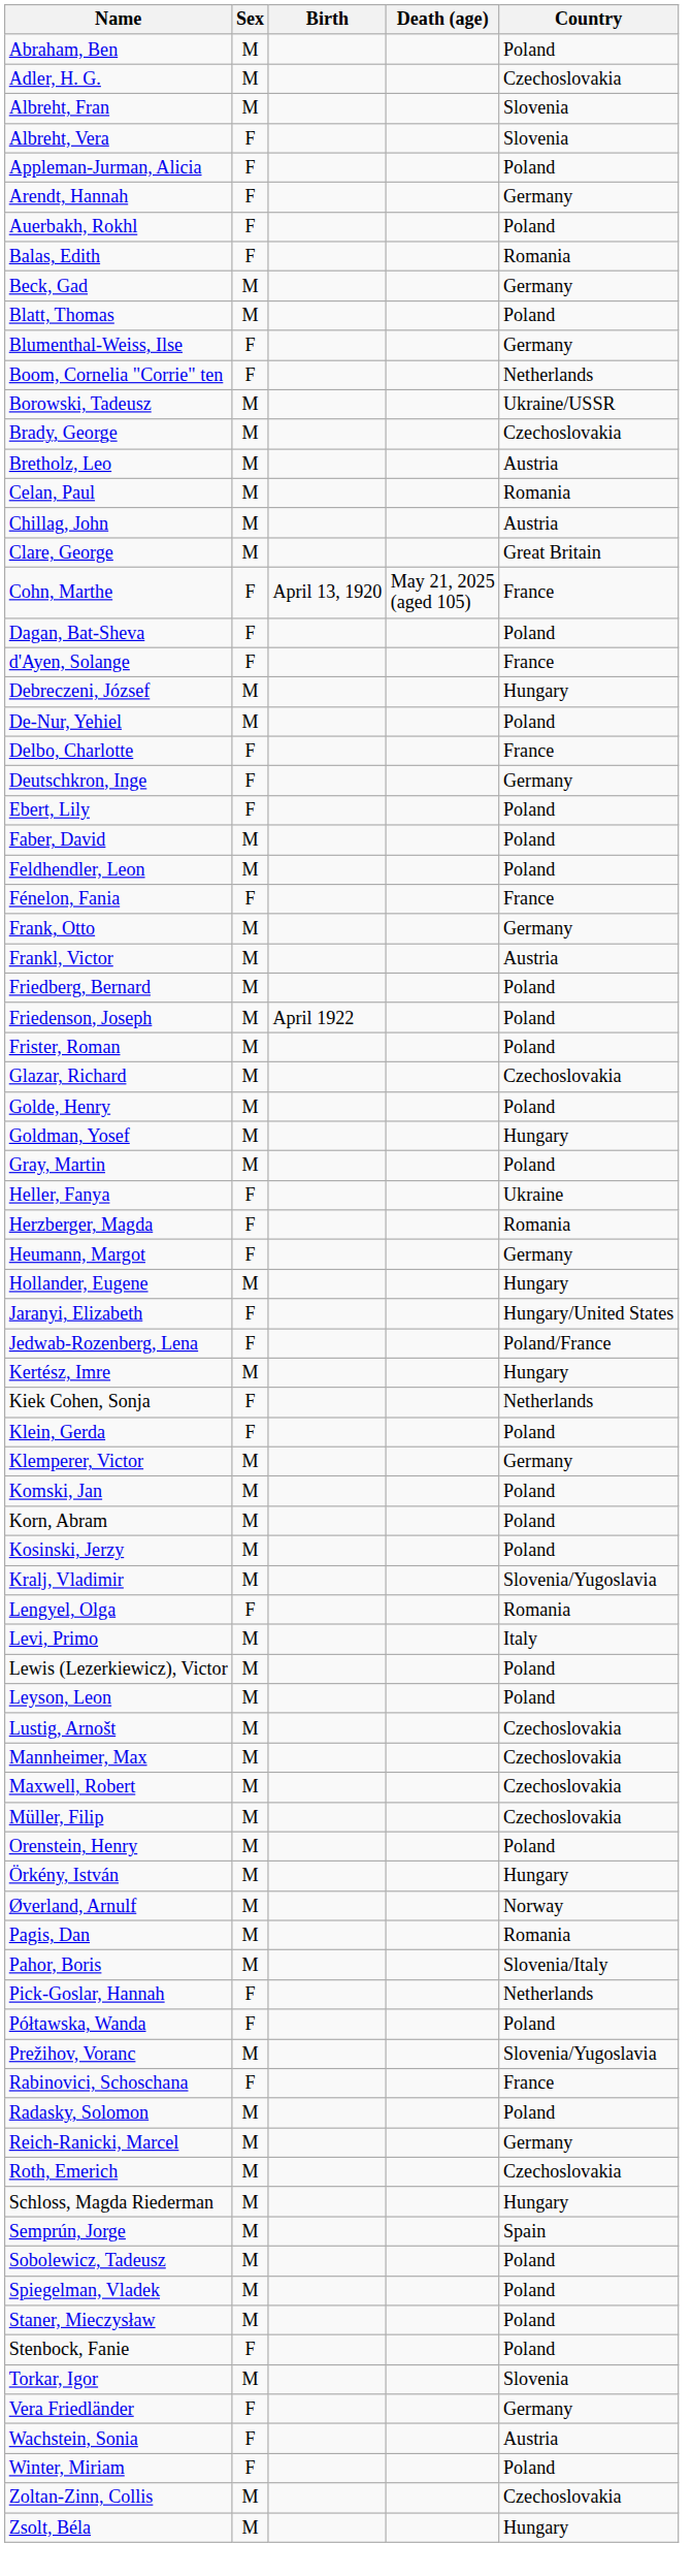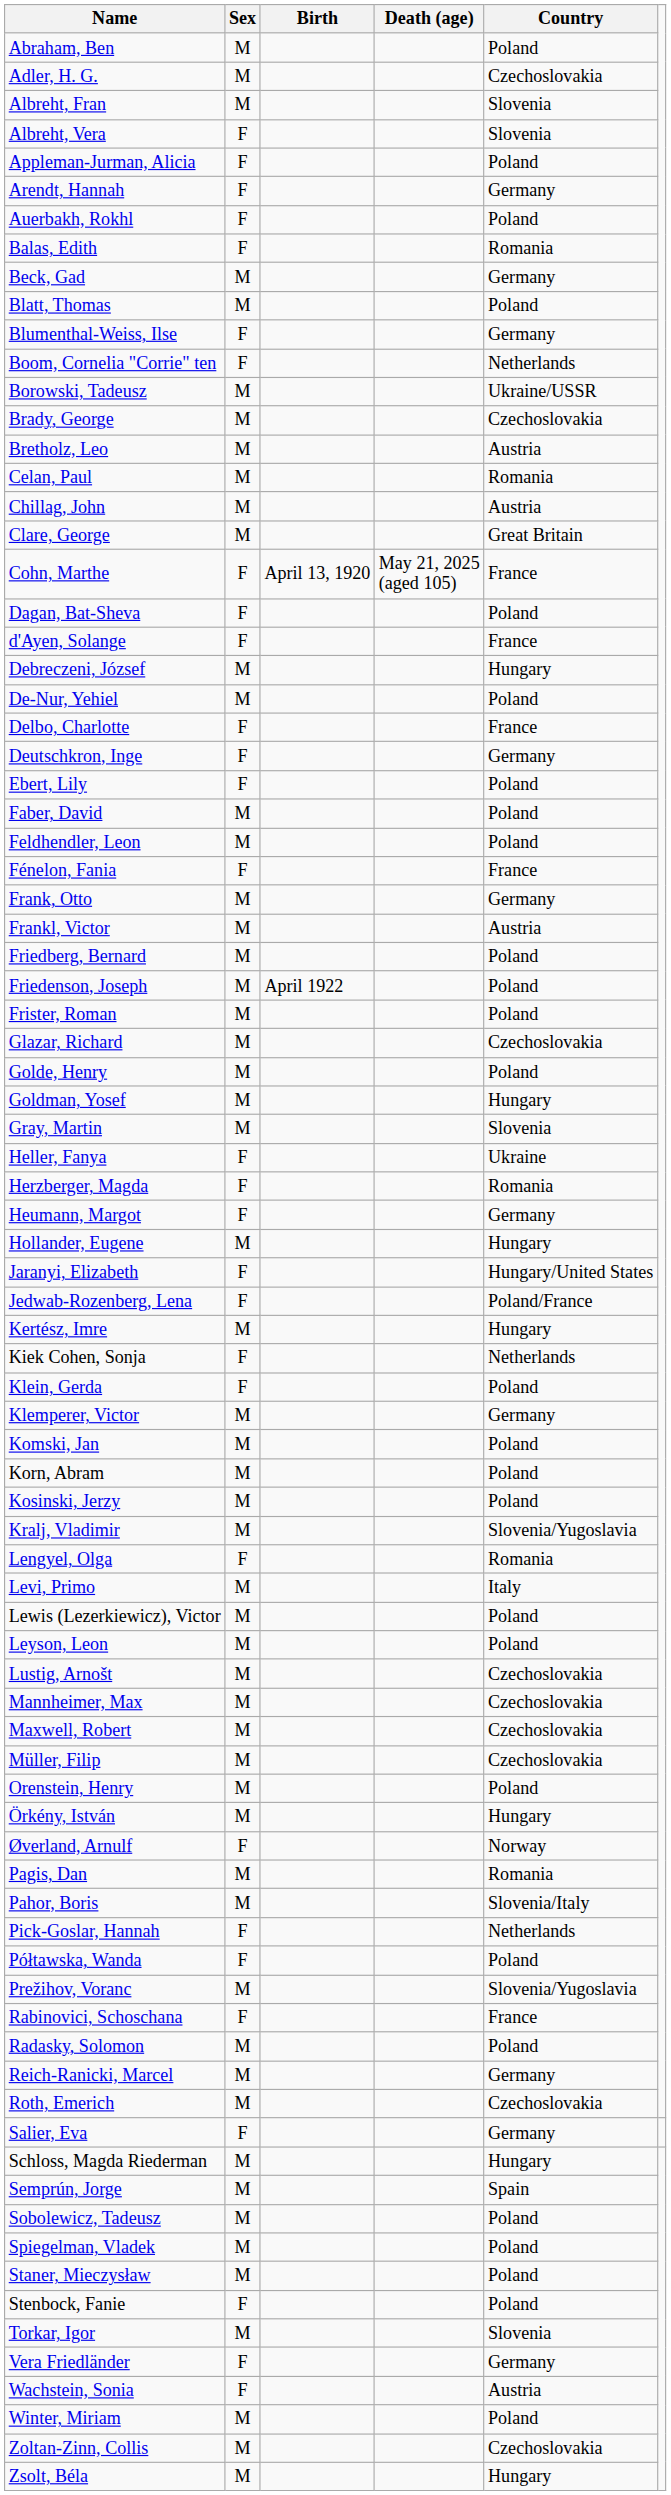 <table class="wikitable sortable">
 <tr>
 <th>Name</th>
 <th>Sex</th>
 <th>Birth</th>
 <th>Death (age)</th>
 <th>Country</th>
 </tr>
 <tr>
 <td><a href='#'>Abraham, Ben</a></td>
 <td style="text-align:center">M</td>
 <td></td>
 <td></td>
 <td>Poland</td>
 </tr>
 <tr>
 <td><a href='#'>Adler, H. G.</a></td>
 <td style="text-align:center">M</td>
 <td></td>
 <td></td>
 <td>Czechoslovakia</td>
 </tr>
 <tr>
 <td><a href='#'>Albreht, Fran</a></td>
 <td style="text-align:center">M</td>
 <td></td>
 <td></td>
 <td>Slovenia</td>
 </tr>
 <tr>
 <td><a href='#'>Albreht, Vera</a></td>
 <td style="text-align:center">F</td>
 <td></td>
 <td></td>
 <td>Slovenia</td>
 </tr>
 <tr>
 <td><a href='#'>Appleman-Jurman, Alicia</a></td>
 <td style="text-align:center">F</td>
 <td></td>
 <td></td>
 <td>Poland</td>
 </tr>
 <tr>
 <td><a href='#'>Arendt, Hannah</a></td>
 <td style="text-align:center">F</td>
 <td></td>
 <td></td>
 <td>Germany</td>
 </tr>
 <tr>
 <td><a href='#'>Auerbakh, Rokhl</a></td>
 <td style="text-align:center">F</td>
 <td></td>
 <td></td>
 <td>Poland</td>
 </tr>
 <tr>
 <td><a href='#'>Balas, Edith</a></td>
 <td style="text-align:center">F</td>
 <td></td>
 <td></td>
 <td>Romania</td>
 </tr>
 <tr>
 <td><a href='#'>Beck, Gad</a></td>
 <td style="text-align:center">M</td>
 <td></td>
 <td></td>
 <td>Germany</td>
 </tr>
 <tr>
 <td><a href='#'>Blatt, Thomas</a></td>
 <td style="text-align:center">M</td>
 <td></td>
 <td></td>
 <td>Poland</td>
 </tr>
 <tr>
 <td><a href='#'>Blumenthal-Weiss, Ilse</a></td>
 <td style="text-align:center">F</td>
 <td></td>
 <td></td>
 <td>Germany</td>
 </tr>
 <tr>
 <td><a href='#'>Boom, Cornelia "Corrie" ten</a></td>
 <td style="text-align:center">F</td>
 <td></td>
 <td></td>
 <td>Netherlands</td>
 </tr>
 <tr>
 <td><a href='#'>Borowski, Tadeusz</a></td>
 <td style="text-align:center">M</td>
 <td></td>
 <td></td>
 <td>Ukraine/USSR</td>
 </tr>
 <tr>
 <td><a href='#'>Brady, George</a></td>
 <td style="text-align:center">M</td>
 <td></td>
 <td></td>
 <td>Czechoslovakia</td>
 </tr>
 <tr>
 <td><a href='#'>Bretholz, Leo</a></td>
 <td style="text-align:center">M</td>
 <td></td>
 <td></td>
 <td>Austria</td>
 </tr>
 <tr>
 <td><a href='#'>Celan, Paul</a></td>
 <td style="text-align:center">M</td>
 <td></td>
 <td></td>
 <td>Romania</td>
 </tr>
 <tr>
 <td><a href='#'>Chillag, John</a></td>
 <td style="text-align:center">M</td>
 <td></td>
 <td></td>
 <td>Austria</td>
 </tr>
 <tr>
 <td><a href='#'>Clare, George</a></td>
 <td style="text-align:center">M</td>
 <td></td>
 <td></td>
 <td>Great Britain</td>
 </tr>
 <tr>
 <td><a href='#'>Cohn, Marthe</a></td>
 <td style="text-align: center;">F</td>
 <td>April 13, 1920</td>
 <td>May 21, 2025<br>(aged 105)</td>
 <td>France</td>
 </tr>
 <tr>
 <td><a href='#'>Dagan, Bat-Sheva</a></td>
 <td style="text-align:center">F</td>
 <td></td>
 <td></td>
 <td>Poland</td>
 </tr>
 <tr>
 <td><a href='#'>d'Ayen, Solange</a></td>
 <td style="text-align:center">F</td>
 <td></td>
 <td></td>
 <td>France</td>
 </tr>
 <tr>
 <td><a href='#'>Debreczeni, József</a></td>
 <td style="text-align:center">M</td>
 <td></td>
 <td></td>
 <td>Hungary</td>
 </tr>
 <tr>
 <td><a href='#'>De-Nur, Yehiel</a></td>
 <td style="text-align:center">M</td>
 <td></td>
 <td></td>
 <td>Poland</td>
 </tr>
 <tr>
 <td><a href='#'>Delbo, Charlotte</a></td>
 <td style="text-align:center">F</td>
 <td></td>
 <td></td>
 <td>France</td>
 </tr>
 <tr>
 <td><a href='#'>Deutschkron, Inge</a></td>
 <td style="text-align:center">F</td>
 <td></td>
 <td></td>
 <td>Germany</td>
 </tr>
 <tr>
 <td><a href='#'>Ebert, Lily</a></td>
 <td style="text-align:center">F</td>
 <td></td>
 <td></td>
 <td>Poland</td>
 </tr>
 <tr>
 <td><a href='#'>Faber, David</a></td>
 <td style="text-align:center">M</td>
 <td></td>
 <td></td>
 <td>Poland</td>
 </tr>
 <tr>
 <td><a href='#'>Feldhendler, Leon</a></td>
 <td style="text-align:center">M</td>
 <td></td>
 <td></td>
 <td>Poland</td>
 </tr>
 <tr>
 <td><a href='#'>Fénelon, Fania</a></td>
 <td style="text-align:center">F</td>
 <td></td>
 <td></td>
 <td>France</td>
 </tr>
 <tr>
 <td><a href='#'>Frank, Otto</a></td>
 <td style="text-align:center">M</td>
 <td></td>
 <td></td>
 <td>Germany</td>
 </tr>
 <tr>
 <td><a href='#'>Frankl, Victor</a></td>
 <td style="text-align:center">M</td>
 <td></td>
 <td></td>
 <td>Austria</td>
 </tr>
 <tr>
 <td><a href='#'>Friedberg, Bernard</a></td>
 <td style="text-align:center">M</td>
 <td></td>
 <td></td>
 <td>Poland</td>
 </tr>
 <tr>
 <td><a href='#'>Friedenson, Joseph</a></td>
 <td style="text-align:center">M</td>
 <td>April 1922</td>
 <td></td>
 <td>Poland</td>
 </tr>
 <tr>
 <td><a href='#'>Frister, Roman</a></td>
 <td style="text-align:center">M</td>
 <td></td>
 <td></td>
 <td>Poland</td>
 </tr>
 <tr>
 <td><a href='#'>Glazar, Richard</a></td>
 <td style="text-align:center">M</td>
 <td></td>
 <td></td>
 <td>Czechoslovakia</td>
 </tr>
 <tr>
 <td><a href='#'>Golde, Henry</a></td>
 <td style="text-align:center">M</td>
 <td></td>
 <td></td>
 <td>Poland</td>
 </tr>
 <tr>
 <td><a href='#'>Goldman, Yosef</a></td>
 <td style="text-align:center">M</td>
 <td></td>
 <td></td>
 <td>Hungary</td>
 </tr>
 <tr>
 <td><a href='#'>Gray, Martin</a></td>
 <td style="text-align:center">M</td>
 <td></td>
 <td></td>
-<td>Poland</td>
+<td>Slovenia</td>
 </tr>
 <tr>
 <td><a href='#'>Heller, Fanya</a></td>
 <td style="text-align:center">F</td>
 <td></td>
 <td></td>
 <td>Ukraine</td>
 </tr>
 <tr>
 <td><a href='#'>Herzberger, Magda</a></td>
 <td style="text-align:center">F</td>
 <td></td>
 <td></td>
 <td>Romania</td>
 </tr>
 <tr>
 <td><a href='#'>Heumann, Margot</a></td>
 <td style="text-align:center">F</td>
 <td></td>
 <td></td>
 <td>Germany</td>
 </tr>
 <tr>
 <td><a href='#'>Hollander, Eugene</a></td>
 <td style="text-align:center">M</td>
 <td></td>
 <td></td>
 <td>Hungary</td>
 </tr>
 <tr>
 <td><a href='#'>Jaranyi, Elizabeth</a></td>
 <td style="text-align:center">F</td>
 <td></td>
 <td></td>
 <td>Hungary/United States</td>
 </tr>
 <tr>
 <td><a href='#'>Jedwab-Rozenberg, Lena</a></td>
 <td style="text-align:center">F</td>
 <td></td>
 <td></td>
 <td>Poland/France</td>
 </tr>
 <tr>
 <td><a href='#'>Kertész, Imre</a></td>
 <td style="text-align:center">M</td>
 <td></td>
 <td></td>
 <td>Hungary</td>
 </tr>
 <tr>
 <td Sonja Kiek Rosenstein Cohen>Kiek Cohen, Sonja</td>
 <td style="text-align:center">F</td>
 <td></td>
 <td></td>
 <td>Netherlands</td>
 </tr>
 <tr>
 <td><a href='#'>Klein, Gerda</a></td>
 <td style="text-align:center">F</td>
 <td></td>
 <td></td>
 <td>Poland</td>
 </tr>
 <tr>
 <td><a href='#'>Klemperer, Victor</a></td>
 <td style="text-align:center">M</td>
 <td></td>
 <td></td>
 <td>Germany</td>
 </tr>
 <tr>
 <td><a href='#'>Komski, Jan</a></td>
 <td style="text-align:center">M</td>
 <td></td>
 <td></td>
 <td>Poland</td>
 </tr>
 <tr>
 <td>Korn, Abram</td>
 <td style="text-align:center">M</td>
 <td></td>
 <td></td>
 <td>Poland</td>
 </tr>
 <tr>
 <td><a href='#'>Kosinski, Jerzy</a></td>
 <td style="text-align:center">M</td>
 <td></td>
 <td></td>
 <td>Poland</td>
 </tr>
 <tr>
 <td><a href='#'>Kralj, Vladimir</a></td>
 <td style="text-align:center">M</td>
 <td></td>
 <td></td>
 <td>Slovenia/Yugoslavia</td>
 </tr>
 <tr>
 <td><a href='#'>Lengyel, Olga</a></td>
 <td style="text-align:center">F</td>
 <td></td>
 <td></td>
 <td>Romania</td>
 </tr>
 <tr>
 <td><a href='#'>Levi, Primo</a></td>
 <td style="text-align:center">M</td>
 <td></td>
 <td></td>
 <td>Italy</td>
 </tr>
 <tr>
 <td>Lewis (Lezerkiewicz), Victor</td>
 <td style="text-align:center">M</td>
 <td></td>
 <td></td>
 <td>Poland</td>
 </tr>
 <tr>
 <td><a href='#'>Leyson, Leon</a></td>
 <td style="text-align:center">M</td>
 <td></td>
 <td></td>
 <td>Poland</td>
 </tr>
 <tr>
 <td><a href='#'>Lustig, Arnošt</a></td>
 <td style="text-align:center">M</td>
 <td></td>
 <td></td>
 <td>Czechoslovakia</td>
 </tr>
 <tr>
 <td><a href='#'>Mannheimer, Max</a></td>
 <td style="text-align:center">M</td>
 <td></td>
 <td></td>
 <td>Czechoslovakia</td>
 </tr>
 <tr>
 <td><a href='#'>Maxwell, Robert</a></td>
 <td style="text-align:center">M</td>
 <td></td>
 <td></td>
 <td>Czechoslovakia</td>
 </tr>
 <tr>
 <td><a href='#'>Müller, Filip</a></td>
 <td style="text-align:center">M</td>
 <td></td>
 <td></td>
 <td>Czechoslovakia</td>
 </tr>
 <tr>
 <td><a href='#'>Orenstein, Henry</a></td>
 <td style="text-align:center">M</td>
 <td></td>
 <td></td>
 <td>Poland</td>
 </tr>
 <tr>
 <td><a href='#'>Örkény, István</a></td>
 <td style="text-align:center">M</td>
 <td></td>
 <td></td>
 <td>Hungary</td>
 </tr>
 <tr>
 <td><a href='#'>Øverland, Arnulf</a></td>
-<td style="text-align:center">M</td>
+<td style="text-align:center">F</td>
 <td></td>
 <td></td>
 <td>Norway</td>
 </tr>
 <tr>
 <td><a href='#'>Pagis, Dan</a></td>
 <td style="text-align:center">M</td>
 <td></td>
 <td></td>
 <td>Romania</td>
 </tr>
 <tr>
 <td><a href='#'>Pahor, Boris</a></td>
 <td style="text-align:center">M</td>
 <td></td>
 <td></td>
 <td>Slovenia/Italy</td>
 </tr>
 <tr>
 <td><a href='#'>Pick-Goslar, Hannah</a></td>
 <td style="text-align:center">F</td>
 <td></td>
 <td></td>
 <td>Netherlands</td>
 </tr>
 <tr>
 <td><a href='#'>Półtawska, Wanda</a></td>
 <td style="text-align:center">F</td>
 <td></td>
 <td></td>
 <td>Poland</td>
 </tr>
 <tr>
 <td><a href='#'>Prežihov, Voranc</a></td>
 <td style="text-align:center">M</td>
 <td></td>
 <td></td>
 <td>Slovenia/Yugoslavia</td>
 </tr>
 <tr>
 <td><a href='#'>Rabinovici, Schoschana</a></td>
 <td style="text-align:center">F</td>
 <td></td>
 <td></td>
 <td>France</td>
 </tr>
 <tr>
 <td><a href='#'>Radasky, Solomon</a></td>
 <td style="text-align:center">M</td>
 <td></td>
 <td></td>
 <td>Poland</td>
 </tr>
 <tr>
 <td><a href='#'>Reich-Ranicki, Marcel</a></td>
 <td style="text-align:center">M</td>
 <td></td>
 <td></td>
 <td>Germany</td>
 </tr>
 <tr>
 <td><a href='#'>Roth, Emerich</a></td>
 <td style="text-align:center">M</td>
 <td></td>
 <td></td>
 <td>Czechoslovakia</td>
 </tr>
 <tr>
+<td><a href='#'>Salier, Eva</a></td>
+<td style="text-align:center">F</td>
+<td></td>
+<td></td>
+<td>Germany</td>
+<td></td>
+</tr>
+<tr>
 <td>Schloss, Magda Riederman</td>
 <td style="text-align:center">M</td>
 <td></td>
 <td></td>
 <td>Hungary</td>
 </tr>
 <tr>
 <td><a href='#'>Semprún, Jorge</a></td>
 <td style="text-align:center">M</td>
 <td></td>
 <td></td>
 <td>Spain</td>
 </tr>
 <tr>
 <td><a href='#'>Sobolewicz, Tadeusz</a></td>
 <td style="text-align:center">M</td>
 <td></td>
 <td></td>
 <td>Poland</td>
 </tr>
 <tr>
 <td><a href='#'>Spiegelman, Vladek</a></td>
 <td style="text-align:center">M</td>
 <td></td>
 <td></td>
 <td>Poland</td>
 </tr>
 <tr>
 <td><a href='#'>Staner, Mieczysław</a></td>
 <td style="text-align:center">M</td>
 <td></td>
 <td></td>
 <td>Poland</td>
 </tr>
 <tr>
 <td>Stenbock, Fanie</td>
 <td style="text-align:center">F</td>
 <td></td>
 <td></td>
 <td>Poland</td>
 </tr>
 <tr>
 <td><a href='#'>Torkar, Igor</a></td>
 <td style="text-align:center">M</td>
 <td></td>
 <td></td>
 <td>Slovenia</td>
 </tr>
 <tr>
 <td><a href='#'>Vera Friedländer</a></td>
 <td style="text-align: center;">F</td>
 <td></td>
 <td></td>
 <td>Germany</td>
 </tr>
 <tr>
 <td><a href='#'>Wachstein, Sonia</a></td>
 <td style="text-align:center">F</td>
 <td></td>
 <td></td>
 <td>Austria</td>
 </tr>
 <tr>
 <td><a href='#'>Winter, Miriam</a></td>
-<td style="text-align:center">F</td>
+<td style="text-align:center">M</td>
 <td></td>
 <td></td>
 <td>Poland</td>
 </tr>
 <tr>
 <td><a href='#'>Zoltan-Zinn, Collis</a></td>
 <td style="text-align:center">M</td>
 <td></td>
 <td></td>
 <td>Czechoslovakia</td>
 </tr>
 <tr>
 <td><a href='#'>Zsolt, Béla</a></td>
 <td style="text-align:center">M</td>
 <td></td>
 <td></td>
 <td>Hungary</td>
 </tr>
 </table>
